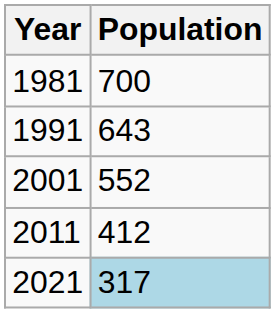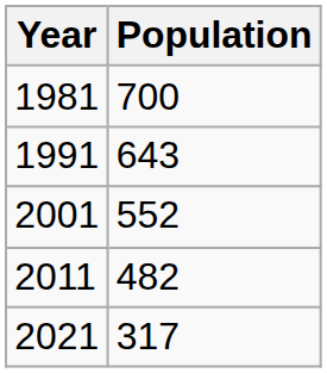 <table class="wikitable">
 <tr>
 <th>Year</th>
 <th>Population</th>
 </tr>
 <tr>
 <td>1981</td>
 <td>700</td>
 </tr>
 <tr>
 <td>1991</td>
 <td>643</td>
 </tr>
 <tr>
 <td>2001</td>
 <td>552</td>
 </tr>
 <tr>
 <td>2011</td>
-<td>412</td>
+<td>482</td>
 </tr>
 <tr>
 <td>2021</td>
-<td style="background: lightblue;">317</td>
+<td>317</td>
 </tr>
 </table>
